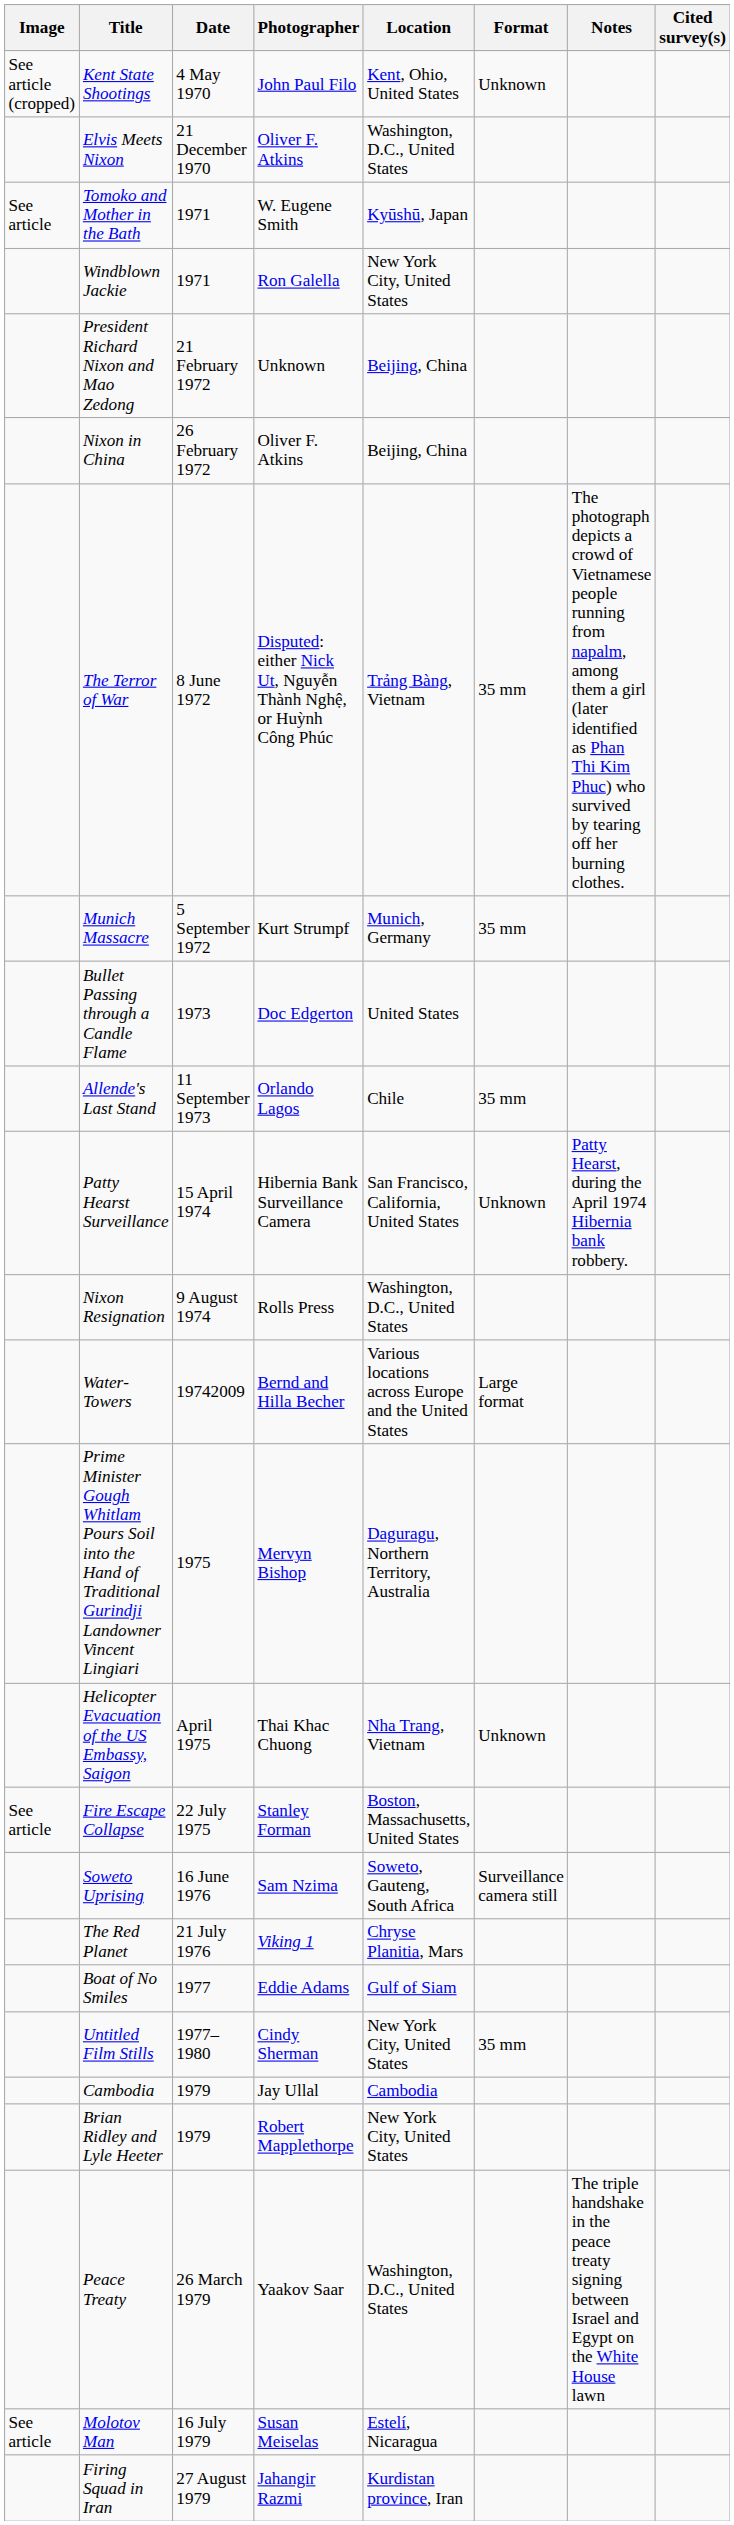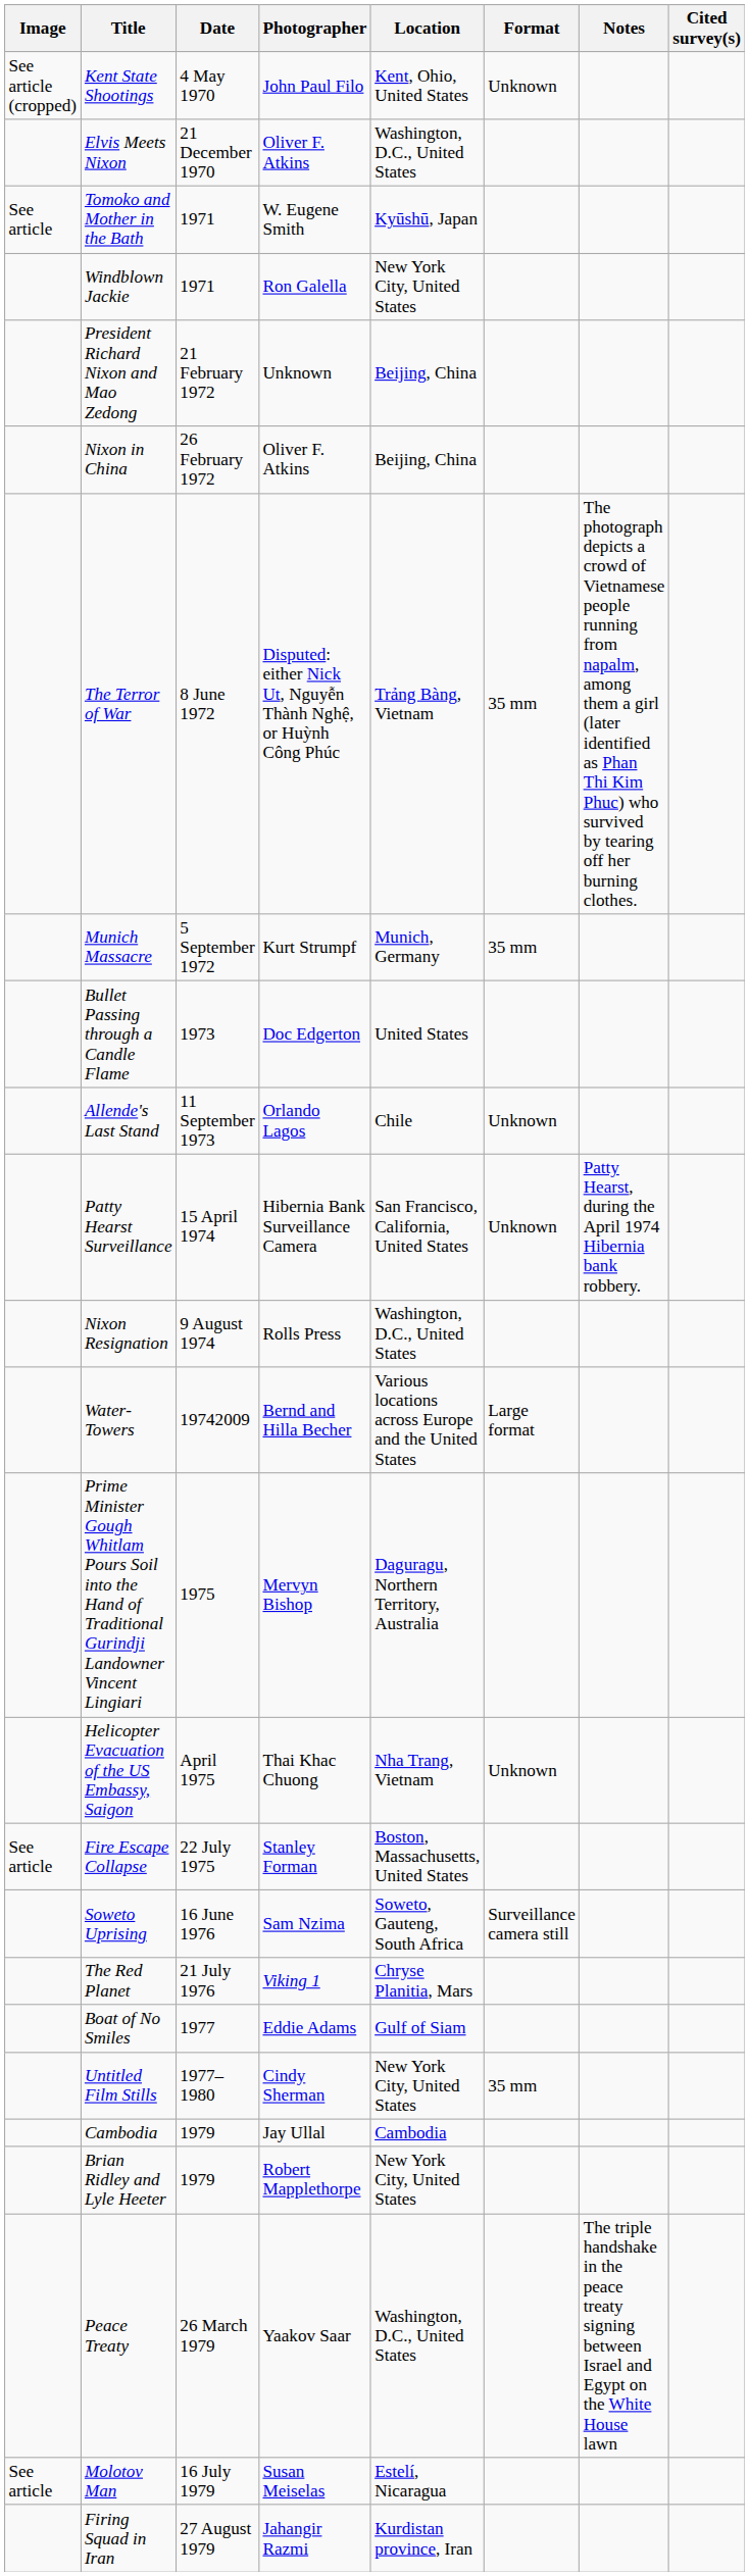 <table class="wikitable">
 <tr>
 <th>Image</th>
 <th>Title</th>
 <th>Date</th>
 <th>Photographer</th>
 <th>Location</th>
 <th>Format</th>
 <th>Notes</th>
 <th>Cited survey(s)</th>
 </tr>
 <tr>
 <td>See article (cropped)</td>
 <td><em><a href='#'>Kent State Shootings</a></em></td>
 <td>4 May 1970</td>
 <td><a href='#'>John Paul Filo</a></td>
 <td><a href='#'>Kent</a>, Ohio, United States</td>
 <td>Unknown</td>
 <td></td>
 <td></td>
 </tr>
 <tr>
 <td></td>
 <td><em><a href='#'>Elvis</a> Meets <a href='#'>Nixon</a></em></td>
 <td>21 December 1970</td>
 <td><a href='#'>Oliver F. Atkins</a></td>
 <td>Washington, D.C., United States</td>
 <td></td>
 <td></td>
 <td></td>
 </tr>
 <tr>
 <td>See article</td>
 <td><em><a href='#'>Tomoko and Mother in the Bath</a></em></td>
 <td>1971</td>
 <td>W. Eugene Smith</td>
 <td><a href='#'>Kyūshū</a>, Japan</td>
 <td></td>
 <td></td>
 <td></td>
 </tr>
 <tr>
 <td></td>
 <td><em>Windblown Jackie</em></td>
 <td>1971</td>
 <td><a href='#'>Ron Galella</a></td>
 <td>New York City, United States</td>
 <td></td>
 <td></td>
 <td></td>
 </tr>
 <tr>
 <td></td>
 <td><em>President Richard Nixon and Mao Zedong</em></td>
 <td>21 February 1972</td>
 <td>Unknown</td>
 <td><a href='#'>Beijing</a>, China</td>
 <td></td>
 <td></td>
 <td></td>
 </tr>
 <tr>
 <td></td>
 <td><em>Nixon in China</em></td>
 <td>26 February 1972</td>
 <td>Oliver F. Atkins</td>
 <td>Beijing, China</td>
 <td></td>
 <td></td>
 <td></td>
 </tr>
 <tr>
 <td></td>
 <td><em><a href='#'>The Terror of War</a></em></td>
 <td>8 June 1972</td>
 <td><a href='#'>Disputed</a>: either <a href='#'>Nick Ut</a>, Nguyễn Thành Nghệ, or Huỳnh Công Phúc</td>
 <td><a href='#'>Trảng Bàng</a>, Vietnam</td>
 <td>35 mm</td>
 <td>The photograph depicts a crowd of Vietnamese people running from <a href='#'>napalm</a>, among them a girl (later identified as <a href='#'>Phan Thi Kim Phuc</a>) who survived by tearing off her burning clothes.</td>
 <td></td>
 </tr>
 <tr>
 <td></td>
 <td><em><a href='#'>Munich Massacre</a></em></td>
 <td>5 September 1972</td>
 <td>Kurt Strumpf</td>
 <td><a href='#'>Munich</a>, Germany</td>
 <td>35 mm</td>
 <td></td>
 <td></td>
 </tr>
 <tr>
 <td></td>
 <td><em>Bullet Passing through a Candle Flame</em></td>
 <td>1973</td>
 <td><a href='#'>Doc Edgerton</a></td>
 <td>United States</td>
 <td></td>
 <td></td>
 <td></td>
 </tr>
 <tr>
 <td></td>
 <td><em><a href='#'>Allende</a>'s Last Stand</em></td>
 <td>11 September 1973</td>
 <td><a href='#'>Orlando Lagos</a></td>
 <td>Chile</td>
-<td>35 mm</td>
+<td>Unknown</td>
 <td></td>
 <td></td>
 </tr>
 <tr>
 <td></td>
 <td><em>Patty Hearst Surveillance</em></td>
 <td>15 April 1974</td>
 <td>Hibernia Bank Surveillance Camera</td>
 <td>San Francisco, California, United States</td>
 <td>Unknown</td>
 <td><a href='#'>Patty Hearst</a>, during the April 1974 <a href='#'>Hibernia bank</a> robbery.</td>
 <td></td>
 </tr>
 <tr>
 <td></td>
 <td><em>Nixon Resignation</em></td>
 <td>9 August 1974</td>
 <td>Rolls Press</td>
 <td>Washington, D.C., United States</td>
 <td></td>
 <td></td>
 <td></td>
 </tr>
 <tr>
 <td></td>
 <td><em>Water‐Towers</em></td>
 <td>19742009</td>
 <td><a href='#'>Bernd and Hilla Becher</a></td>
 <td>Various locations across Europe and the United States</td>
 <td>Large format</td>
 <td></td>
 <td></td>
 </tr>
 <tr>
 <td></td>
 <td><em>Prime Minister <a href='#'>Gough Whitlam</a> Pours Soil into the Hand of Traditional <a href='#'>Gurindji</a> Landowner Vincent Lingiari</em></td>
 <td>1975</td>
 <td><a href='#'>Mervyn Bishop</a></td>
 <td><a href='#'>Daguragu</a>, Northern Territory, Australia</td>
 <td></td>
 <td></td>
 <td></td>
 </tr>
 <tr>
 <td></td>
 <td><em>Helicopter <a href='#'>Evacuation of the US Embassy, Saigon</a></em></td>
 <td>April 1975</td>
 <td>Thai Khac Chuong</td>
 <td><a href='#'>Nha Trang</a>, Vietnam</td>
 <td>Unknown</td>
 <td></td>
 <td></td>
 </tr>
 <tr>
 <td>See article</td>
 <td><em><a href='#'>Fire Escape Collapse</a></em></td>
 <td>22 July 1975</td>
 <td><a href='#'>Stanley Forman</a></td>
 <td><a href='#'>Boston</a>, Massachusetts, United States</td>
 <td></td>
 <td></td>
 <td></td>
 </tr>
 <tr>
 <td></td>
 <td><em><a href='#'>Soweto Uprising</a></em></td>
 <td>16 June 1976</td>
 <td><a href='#'>Sam Nzima</a></td>
 <td><a href='#'>Soweto</a>, Gauteng, South Africa</td>
 <td>Surveillance camera still</td>
 <td></td>
 <td></td>
 </tr>
 <tr>
 <td></td>
 <td><em>The Red Planet</em></td>
 <td>21 July 1976</td>
 <td><em><a href='#'>Viking 1</a></em></td>
 <td><a href='#'>Chryse Planitia</a>, Mars</td>
 <td></td>
 <td></td>
 <td></td>
 </tr>
 <tr>
 <td></td>
 <td><em>Boat of No Smiles</em></td>
 <td>1977</td>
 <td><a href='#'>Eddie Adams</a></td>
 <td><a href='#'>Gulf of Siam</a></td>
 <td></td>
 <td></td>
 <td></td>
 </tr>
 <tr>
 <td></td>
 <td><em><a href='#'>Untitled Film Stills</a></em></td>
 <td>1977–1980</td>
 <td><a href='#'>Cindy Sherman</a></td>
 <td>New York City, United States</td>
 <td>35 mm</td>
 <td></td>
 <td></td>
 </tr>
 <tr>
 <td></td>
 <td><em>Cambodia</em></td>
 <td>1979</td>
 <td>Jay Ullal</td>
 <td><a href='#'>Cambodia</a></td>
 <td></td>
 <td></td>
 <td></td>
 </tr>
 <tr>
 <td></td>
 <td><em>Brian Ridley and Lyle Heeter</em></td>
 <td>1979</td>
 <td><a href='#'>Robert Mapplethorpe</a></td>
 <td>New York City, United States</td>
 <td></td>
 <td></td>
 <td></td>
 </tr>
 <tr>
 <td></td>
 <td><em>Peace Treaty</em></td>
 <td>26 March 1979</td>
 <td>Yaakov Saar</td>
 <td>Washington, D.C., United States</td>
 <td></td>
 <td>The triple handshake in the peace treaty signing between Israel and Egypt on the <a href='#'>White House</a> lawn</td>
 <td></td>
 </tr>
 <tr>
 <td>See article</td>
 <td><em><a href='#'>Molotov Man</a></em></td>
 <td>16 July 1979</td>
 <td><a href='#'>Susan Meiselas</a></td>
 <td><a href='#'>Estelí</a>, Nicaragua</td>
 <td></td>
 <td></td>
 <td></td>
 </tr>
 <tr>
 <td></td>
 <td><em>Firing Squad in Iran</em></td>
 <td>27 August 1979</td>
 <td><a href='#'>Jahangir Razmi</a></td>
 <td><a href='#'>Kurdistan province</a>, Iran</td>
 <td></td>
 <td></td>
 <td></td>
 </tr>
 </table>
